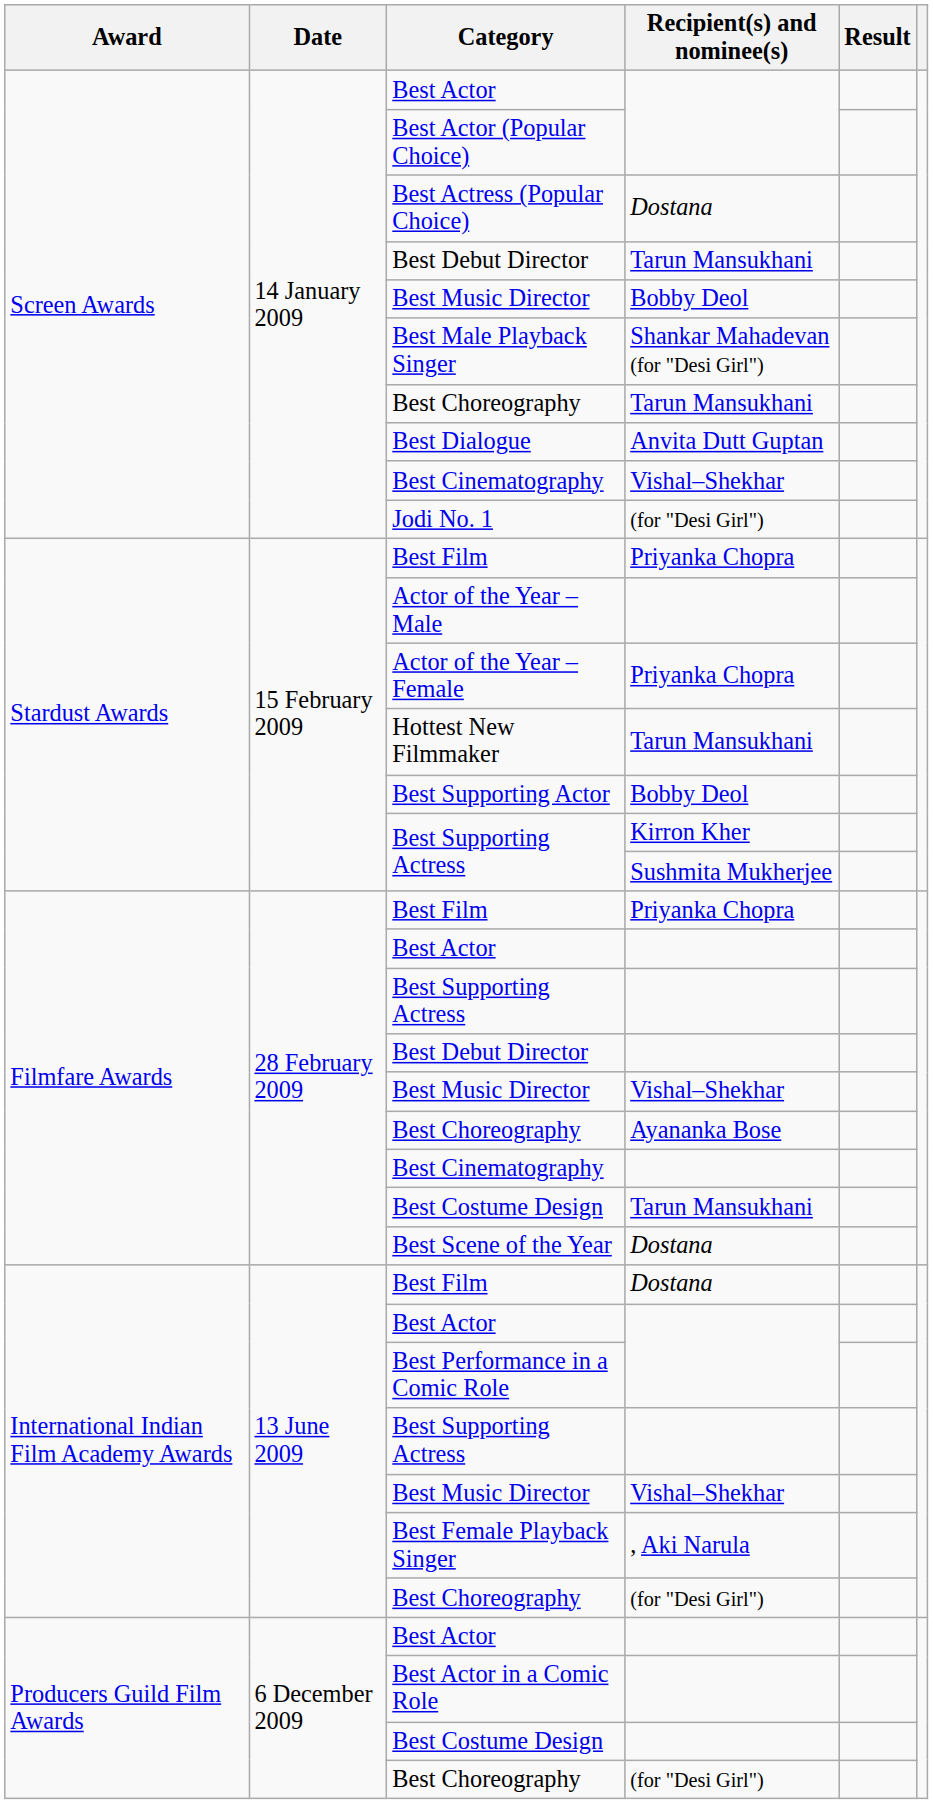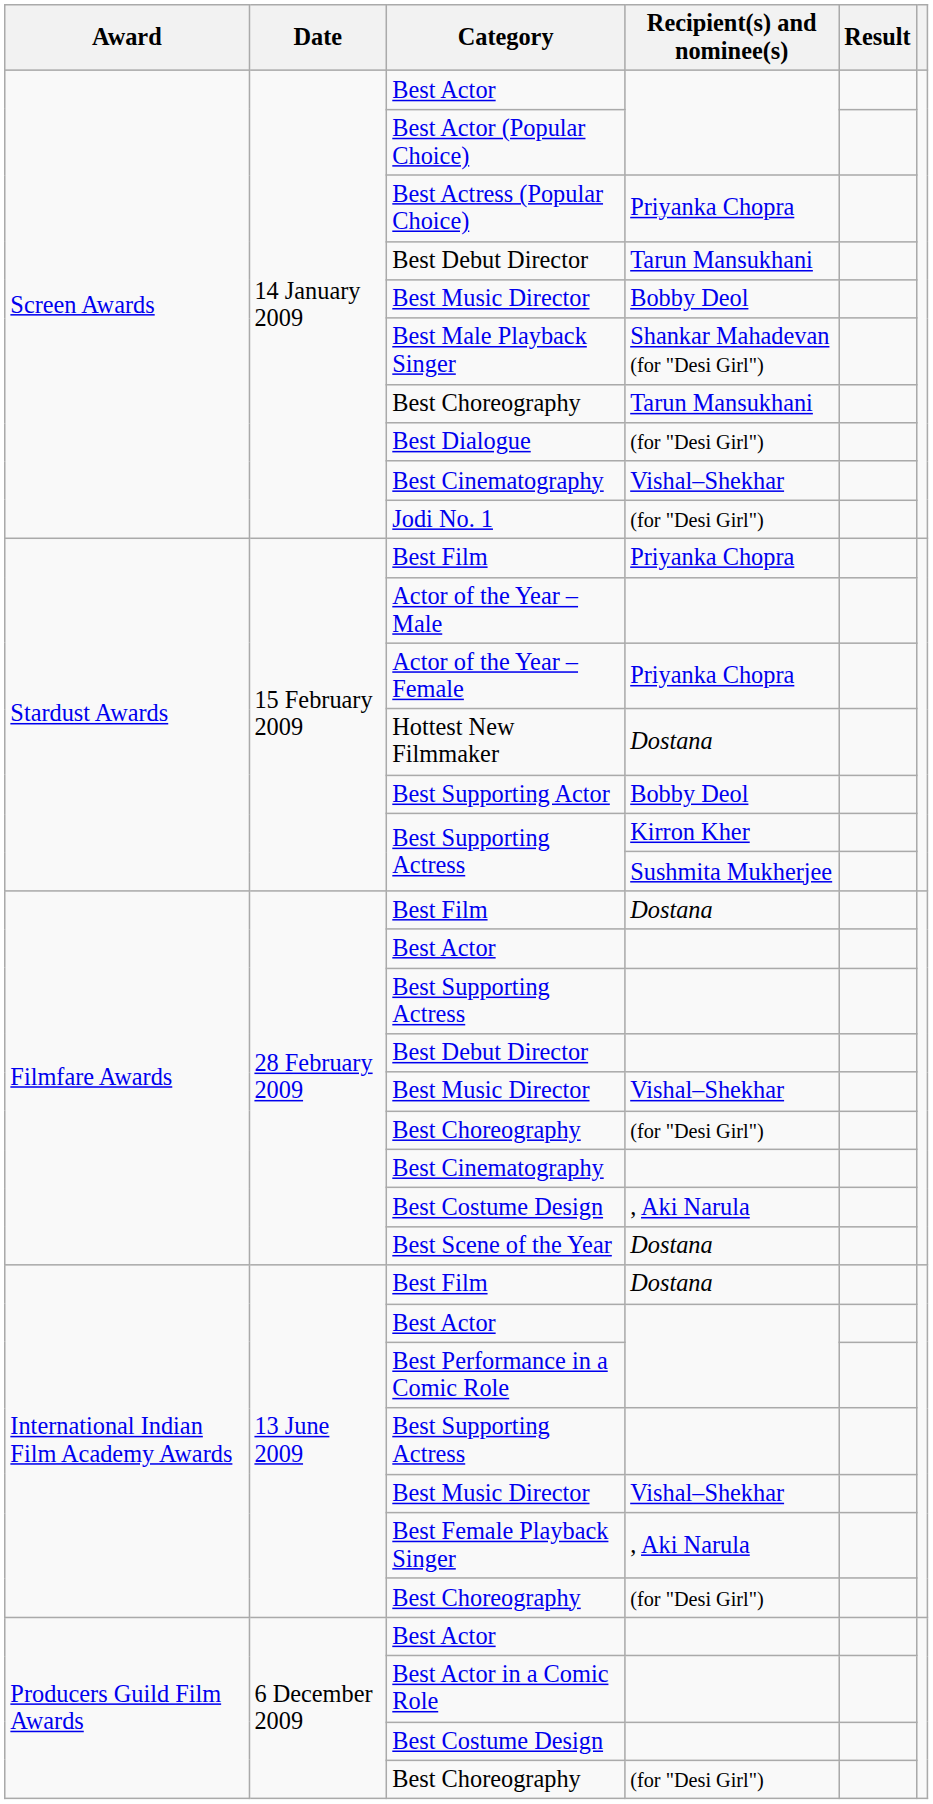 <table class="wikitable plainrowheaders sortable">
 <tr>
 <th scope="col">Award</th>
 <th scope="col">Date</th>
 <th scope="col">Category</th>
 <th scope="col">Recipient(s) and nominee(s)</th>
 <th scope="col">Result</th>
 <th scope="col" class="unsortable"></th>
 </tr>
 <tr>
 <td rowspan="10"><a href='#'>Screen Awards</a></td>
 <td rowspan="10">14 January 2009</td>
 <td><a href='#'>Best Actor</a></td>
 <td rowspan="2"></td>
 <td></td>
 <td rowspan="10"><br><br></td>
 </tr>
 <tr>
 <td><a href='#'>Best Actor (Popular Choice)</a></td>
 <td></td>
 </tr>
 <tr>
 <td><a href='#'>Best Actress (Popular Choice)</a></td>
-<td><em>Dostana</em></td>
+<td><a href='#'>Priyanka Chopra</a></td>
 <td></td>
 </tr>
 <tr>
 <td>Best Debut Director</td>
 <td><a href='#'>Tarun Mansukhani</a></td>
 <td></td>
 </tr>
 <tr>
 <td><a href='#'>Best Music Director</a></td>
 <td><a href='#'>Bobby Deol</a></td>
 <td></td>
 </tr>
 <tr>
 <td><a href='#'>Best Male Playback Singer</a></td>
 <td><a href='#'>Shankar Mahadevan</a> <small>(for "Desi Girl")</small></td>
 <td></td>
 </tr>
 <tr>
 <td>Best Choreography</td>
 <td><a href='#'>Tarun Mansukhani</a></td>
 <td></td>
 </tr>
 <tr>
 <td><a href='#'>Best Dialogue</a></td>
-<td><a href='#'>Anvita Dutt Guptan</a></td>
+<td> <small>(for "Desi Girl")</small></td>
 <td></td>
 </tr>
 <tr>
 <td><a href='#'>Best Cinematography</a></td>
 <td><a href='#'>Vishal–Shekhar</a></td>
 <td></td>
 </tr>
 <tr>
 <td><a href='#'>Jodi No. 1</a></td>
 <td> <small>(for "Desi Girl")</small></td>
 <td></td>
 </tr>
 <tr>
 <td rowspan="7"><a href='#'>Stardust Awards</a></td>
 <td rowspan="7">15 February 2009</td>
 <td><a href='#'>Best Film</a></td>
 <td><a href='#'>Priyanka Chopra</a></td>
 <td></td>
 <td rowspan="7"></td>
 </tr>
 <tr>
 <td><a href='#'>Actor of the Year – Male</a></td>
 <td></td>
 <td></td>
 </tr>
 <tr>
 <td><a href='#'>Actor of the Year – Female</a></td>
 <td><a href='#'>Priyanka Chopra</a></td>
 <td></td>
 </tr>
 <tr>
 <td>Hottest New Filmmaker</td>
-<td><a href='#'>Tarun Mansukhani</a></td>
+<td><em>Dostana</em></td>
 <td></td>
 </tr>
 <tr>
 <td><a href='#'>Best Supporting Actor</a></td>
 <td><a href='#'>Bobby Deol</a></td>
 <td></td>
 </tr>
 <tr>
 <td rowspan="2"><a href='#'>Best Supporting Actress</a></td>
 <td><a href='#'>Kirron Kher</a></td>
 <td></td>
 </tr>
 <tr>
 <td><a href='#'>Sushmita Mukherjee</a></td>
 <td></td>
 </tr>
 <tr>
 <td rowspan="9" scope="row"><a href='#'>Filmfare Awards</a></td>
 <td rowspan="9"><a href='#'>28 February 2009</a></td>
 <td><a href='#'>Best Film</a></td>
-<td><a href='#'>Priyanka Chopra</a></td>
+<td><em>Dostana</em></td>
 <td></td>
 <td style="text-align:center;" rowspan="9"></td>
 </tr>
 <tr>
 <td><a href='#'>Best Actor</a></td>
 <td></td>
 <td></td>
 </tr>
 <tr>
 <td><a href='#'>Best Supporting Actress</a></td>
 <td></td>
 <td></td>
 </tr>
 <tr>
 <td><a href='#'>Best Debut Director</a></td>
 <td></td>
 <td></td>
 </tr>
 <tr>
 <td><a href='#'>Best Music Director</a></td>
 <td><a href='#'>Vishal–Shekhar</a></td>
 <td></td>
 </tr>
 <tr>
 <td><a href='#'>Best Choreography</a></td>
-<td><a href='#'>Ayananka Bose</a></td>
+<td> <small>(for "Desi Girl")</small></td>
 <td></td>
 </tr>
 <tr>
 <td><a href='#'>Best Cinematography</a></td>
 <td></td>
 <td></td>
 </tr>
 <tr>
 <td><a href='#'>Best Costume Design</a></td>
-<td><a href='#'>Tarun Mansukhani</a></td>
+<td>, <a href='#'>Aki Narula</a></td>
 <td></td>
 </tr>
 <tr>
 <td><a href='#'>Best Scene of the Year</a></td>
 <td><em>Dostana</em></td>
 <td></td>
 </tr>
 <tr>
 <td rowspan="7" scope="row"><a href='#'>International Indian Film Academy Awards</a></td>
 <td rowspan="7"><a href='#'>13 June 2009</a></td>
 <td><a href='#'>Best Film</a></td>
 <td><em>Dostana</em></td>
 <td></td>
 <td style="text-align:center;" rowspan="7"><br></td>
 </tr>
 <tr>
 <td><a href='#'>Best Actor</a></td>
 <td rowspan="2"></td>
 <td></td>
 </tr>
 <tr>
 <td><a href='#'>Best Performance in a Comic Role</a></td>
 <td></td>
 </tr>
 <tr>
 <td><a href='#'>Best Supporting Actress</a></td>
 <td></td>
 <td></td>
 </tr>
 <tr>
 <td><a href='#'>Best Music Director</a></td>
 <td><a href='#'>Vishal–Shekhar</a></td>
 <td></td>
 </tr>
 <tr>
 <td><a href='#'>Best Female Playback Singer</a></td>
 <td>, <a href='#'>Aki Narula</a></td>
 <td></td>
 </tr>
 <tr>
 <td><a href='#'>Best Choreography</a></td>
 <td> <small>(for "Desi Girl")</small></td>
 <td></td>
 </tr>
 <tr>
 <td rowspan="4" scope="row"><a href='#'>Producers Guild Film Awards</a></td>
 <td rowspan="4">6 December 2009</td>
 <td><a href='#'>Best Actor</a></td>
 <td></td>
 <td></td>
 <td style="text-align:center;" rowspan="4"></td>
 </tr>
 <tr>
 <td><a href='#'>Best Actor in a Comic Role</a></td>
 <td></td>
 <td></td>
 </tr>
 <tr>
 <td><a href='#'>Best Costume Design</a></td>
 <td></td>
 <td></td>
 </tr>
 <tr>
 <td>Best Choreography</td>
 <td> <small>(for "Desi Girl")</small></td>
 <td></td>
 </tr>
 </table>
